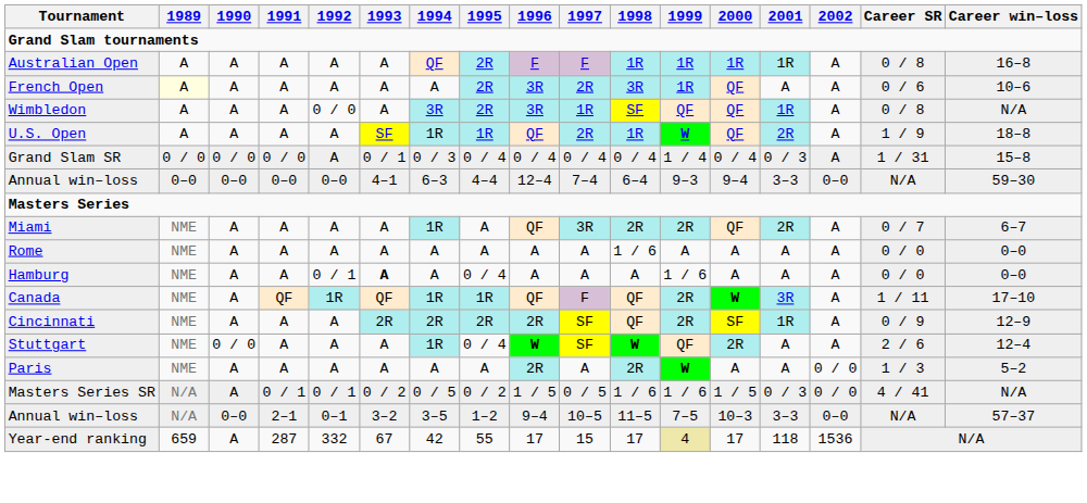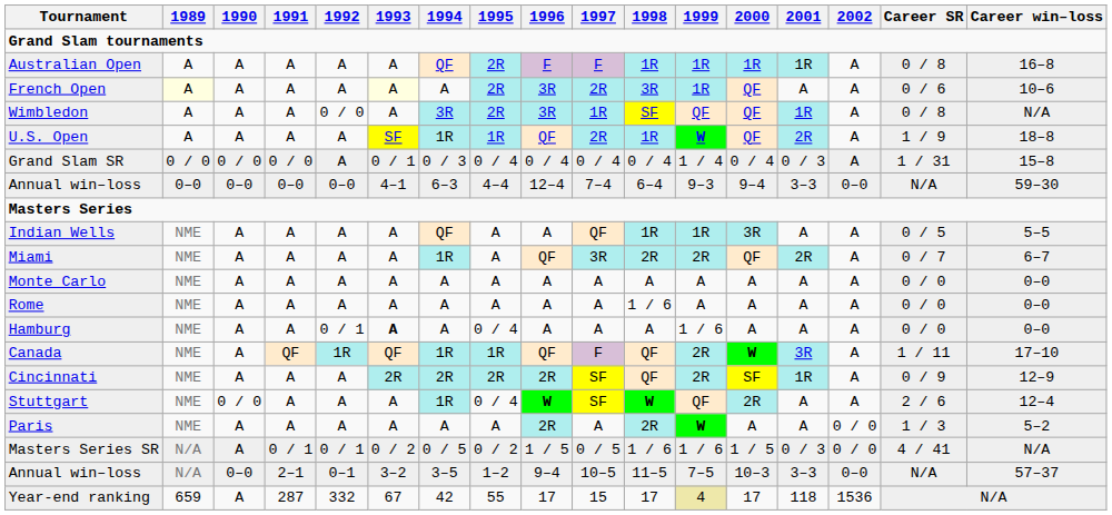 <table class="wikitable">
 <tr>
 <th>Tournament</th>
 <th><a href='#'>1989</a></th>
 <th><a href='#'>1990</a></th>
 <th><a href='#'>1991</a></th>
 <th><a href='#'>1992</a></th>
 <th><a href='#'>1993</a></th>
 <th><a href='#'>1994</a></th>
 <th><a href='#'>1995</a></th>
 <th><a href='#'>1996</a></th>
 <th><a href='#'>1997</a></th>
 <th><a href='#'>1998</a></th>
 <th><a href='#'>1999</a></th>
 <th><a href='#'>2000</a></th>
 <th><a href='#'>2001</a></th>
 <th><a href='#'>2002</a></th>
 <th>Career SR</th>
 <th>Career win–loss</th>
 </tr>
 <tr>
 <td colspan="17"><strong>Grand Slam tournaments</strong></td>
 </tr>
 <tr>
 <td bgcolor="#efefef"><a href='#'>Australian Open</a></td>
 <td align="center">A</td>
 <td align="center">A</td>
 <td align="center">A</td>
 <td align="center">A</td>
 <td align="center">A</td>
 <td align="center" style="background:#ffebcd;"><a href='#'>QF</a></td>
 <td align="center" style="background:#afeeee;"><a href='#'>2R</a></td>
 <td align="center" style="background:#D8BFD8;"><a href='#'>F</a></td>
 <td align="center" style="background:#D8BFD8;"><a href='#'>F</a></td>
 <td align="center" style="background:#afeeee;"><a href='#'>1R</a></td>
 <td align="center" style="background:#afeeee;"><a href='#'>1R</a></td>
 <td align="center" style="background:#afeeee;"><a href='#'>1R</a></td>
 <td align="center" style="background:#afeeee;">1R</td>
 <td align="center">A</td>
 <td align="center" style="background:#EFEFEF;">0 / 8</td>
 <td align="center" style="background:#EFEFEF;">16–8</td>
 </tr>
 <tr>
 <td bgcolor="#efefef"><a href='#'>French Open</a></td>
 <td align="center" style="background: lightyellow;">A</td>
 <td align="center">A</td>
 <td align="center">A</td>
 <td align="center">A</td>
-<td align="center">A</td>
+<td align="center" style="background: lightyellow;">A</td>
 <td align="center">A</td>
 <td align="center" style="background:#afeeee;"><a href='#'>2R</a></td>
 <td align="center" style="background:#afeeee;"><a href='#'>3R</a></td>
 <td align="center" style="background:#afeeee;"><a href='#'>2R</a></td>
 <td align="center" style="background:#afeeee;"><a href='#'>3R</a></td>
 <td align="center" style="background:#afeeee;"><a href='#'>1R</a></td>
 <td align="center" style="background:#ffebcd;"><a href='#'>QF</a></td>
 <td align="center">A</td>
 <td align="center">A</td>
 <td align="center" style="background:#EFEFEF;">0 / 6</td>
 <td align="center" style="background:#EFEFEF;">10–6</td>
 </tr>
 <tr>
 <td bgcolor="#efefef"><a href='#'>Wimbledon</a></td>
 <td align="center">A</td>
 <td align="center">A</td>
 <td align="center">A</td>
 <td align="center">0 / 0</td>
 <td align="center">A</td>
 <td align="center" style="background:#afeeee;"><a href='#'>3R</a></td>
 <td align="center" style="background:#afeeee;"><a href='#'>2R</a></td>
 <td align="center" style="background:#afeeee;"><a href='#'>3R</a></td>
 <td align="center" style="background:#afeeee;"><a href='#'>1R</a></td>
 <td align="center" style="background:yellow;"><a href='#'>SF</a></td>
 <td align="center" style="background:#ffebcd;"><a href='#'>QF</a></td>
 <td align="center" style="background:#ffebcd;"><a href='#'>QF</a></td>
 <td align="center" style="background:#afeeee;"><a href='#'>1R</a></td>
 <td align="center">A</td>
 <td align="center" style="background:#EFEFEF;">0 / 8</td>
 <td align="center" style="background:#EFEFEF;">N/A</td>
 </tr>
 <tr>
 <td bgcolor="#efefef"><a href='#'>U.S. Open</a></td>
 <td align="center">A</td>
 <td align="center">A</td>
 <td align="center">A</td>
 <td align="center">A</td>
 <td align="center" style="background:yellow;"><a href='#'>SF</a></td>
 <td align="center" style="background:#afeeee;">1R</td>
 <td align="center" style="background:#afeeee;"><a href='#'>1R</a></td>
 <td align="center" style="background:#ffebcd;"><a href='#'>QF</a></td>
 <td align="center" style="background:#afeeee;"><a href='#'>2R</a></td>
 <td align="center" style="background:#afeeee;"><a href='#'>1R</a></td>
 <td align="center" style="background:#00ff00;"><a href='#'><strong>W</strong></a></td>
 <td align="center" style="background:#ffebcd;"><a href='#'>QF</a></td>
 <td align="center" style="background:#afeeee;"><a href='#'>2R</a></td>
 <td align="center">A</td>
 <td align="center" style="background:#EFEFEF;">1 / 9</td>
 <td align="center" style="background:#EFEFEF;">18–8</td>
 </tr>
 <tr bgcolor="#efefef">
 <td>Grand Slam SR</td>
 <td align="center">0 / 0</td>
 <td align="center">0 / 0</td>
 <td align="center">0 / 0</td>
 <td align="center">A</td>
 <td align="center">0 / 1</td>
 <td align="center">0 / 3</td>
 <td align="center">0 / 4</td>
 <td align="center">0 / 4</td>
 <td align="center">0 / 4</td>
 <td align="center">0 / 4</td>
 <td align="center">1 / 4</td>
 <td align="center">0 / 4</td>
 <td align="center">0 / 3</td>
 <td align="center">A</td>
 <td align="center">1 / 31</td>
 <td align="center" style="background:#EFEFEF;">15–8</td>
 </tr>
 <tr>
 <td style="background:#EFEFEF;">Annual win–loss</td>
 <td align="center" style="background:#EFEFEF;">0–0</td>
 <td align="center" style="background:#EFEFEF;">0–0</td>
 <td align="center" style="background:#EFEFEF;">0–0</td>
 <td align="center" style="background:#EFEFEF;">0–0</td>
 <td align="center" style="background:#EFEFEF;">4–1</td>
 <td align="center" style="background:#EFEFEF;">6–3</td>
 <td align="center" style="background:#EFEFEF;">4–4</td>
 <td align="center" style="background:#EFEFEF;">12–4</td>
 <td align="center" style="background:#EFEFEF;">7–4</td>
 <td align="center" style="background:#EFEFEF;">6–4</td>
 <td align="center" style="background:#EFEFEF;">9–3</td>
 <td align="center" style="background:#EFEFEF;">9–4</td>
 <td align="center" style="background:#EFEFEF;">3–3</td>
 <td align="center" style="background:#EFEFEF;">0–0</td>
 <td align="center" style="background:#EFEFEF;">N/A</td>
 <td align="center" style="background:#EFEFEF;">59–30</td>
 </tr>
 <tr>
 <td colspan="17"><strong>Masters Series</strong></td>
 </tr>
 <tr>
+<td bgcolor="#efefef"><a href='#'>Indian Wells</a></td>
+<td align="center" colspan="1" style="color:#767676;">NME</td>
+<td align="center">A</td>
+<td align="center">A</td>
+<td align="center">A</td>
+<td align="center">A</td>
+<td align="center" style="background:#ffebcd;">QF</td>
+<td align="center">A</td>
+<td align="center">A</td>
+<td align="center" style="background:#ffebcd;">QF</td>
+<td align="center" style="background:#afeeee;">1R</td>
+<td align="center" style="background:#afeeee;">1R</td>
+<td align="center" style="background:#afeeee;">3R</td>
+<td align="center">A</td>
+<td align="center">A</td>
+<td align="center" style="background:#EFEFEF;">0 / 5</td>
+<td align="center" style="background:#EFEFEF;">5–5</td>
+</tr>
+<tr>
 <td bgcolor="#efefef"><a href='#'>Miami</a></td>
 <td align="center" colspan="1" style="color:#767676;">NME</td>
 <td align="center">A</td>
 <td align="center">A</td>
 <td align="center">A</td>
 <td align="center">A</td>
 <td align="center" style="background:#afeeee;">1R</td>
 <td align="center">A</td>
 <td align="center" style="background:#ffebcd;">QF</td>
 <td align="center" style="background:#afeeee;">3R</td>
 <td align="center" style="background:#afeeee;">2R</td>
 <td align="center" style="background:#afeeee;">2R</td>
 <td align="center" style="background:#ffebcd;">QF</td>
 <td align="center" style="background:#afeeee;">2R</td>
 <td align="center">A</td>
 <td align="center" style="background:#EFEFEF;">0 / 7</td>
 <td align="center" style="background:#EFEFEF;">6–7</td>
+</tr>
+<tr>
+<td bgcolor="#efefef"><a href='#'>Monte Carlo</a></td>
+<td align="center" colspan="1" style="color:#767676;">NME</td>
+<td align="center">A</td>
+<td align="center">A</td>
+<td align="center">A</td>
+<td align="center">A</td>
+<td align="center">A</td>
+<td align="center">A</td>
+<td align="center">A</td>
+<td align="center">A</td>
+<td align="center">A</td>
+<td align="center">A</td>
+<td align="center">A</td>
+<td align="center">A</td>
+<td align="center">A</td>
+<td align="center" style="background:#EFEFEF;">0 / 0</td>
+<td align="center" style="background:#EFEFEF;">0–0</td>
 </tr>
 <tr>
 <td bgcolor="#efefef"><a href='#'>Rome</a></td>
 <td align="center" colspan="1" style="color:#767676;">NME</td>
 <td align="center">A</td>
 <td align="center">A</td>
 <td align="center">A</td>
 <td align="center">A</td>
 <td align="center">A</td>
 <td align="center">A</td>
 <td align="center">A</td>
 <td align="center">A</td>
 <td align="center">1 / 6</td>
 <td align="center">A</td>
 <td align="center">A</td>
 <td align="center">A</td>
 <td align="center">A</td>
 <td align="center" style="background:#EFEFEF;">0 / 0</td>
 <td align="center" style="background:#EFEFEF;">0–0</td>
 </tr>
 <tr>
 <td bgcolor="#efefef"><a href='#'>Hamburg</a></td>
 <td align="center" colspan="1" style="color:#767676;">NME</td>
 <td align="center">A</td>
 <td align="center">A</td>
 <td align="center">0 / 1</td>
 <td align="center"><strong>A</strong></td>
 <td align="center">A</td>
 <td align="center">0 / 4</td>
 <td align="center">A</td>
 <td align="center">A</td>
 <td align="center">A</td>
 <td align="center">1 / 6</td>
 <td align="center">A</td>
 <td align="center">A</td>
 <td align="center">A</td>
 <td align="center" style="background:#EFEFEF;">0 / 0</td>
 <td align="center" style="background:#EFEFEF;">0–0</td>
 </tr>
 <tr>
 <td bgcolor="#efefef"><a href='#'>Canada</a></td>
 <td align="center" colspan="1" style="color:#767676;">NME</td>
 <td align="center">A</td>
 <td align="center" style="background:#ffebcd;">QF</td>
 <td align="center" style="background:#afeeee;">1R</td>
 <td align="center" style="background:#ffebcd;">QF</td>
 <td align="center" style="background:#afeeee;">1R</td>
 <td align="center" style="background:#afeeee;">1R</td>
 <td align="center" style="background:#ffebcd;">QF</td>
 <td align="center" style="background:#D8BFD8;">F</td>
 <td align="center" style="background:#ffebcd;">QF</td>
 <td align="center" style="background:#afeeee;">2R</td>
 <td align="center" style="background:#00ff00;"><strong>W</strong></td>
 <td align="center" style="background:#afeeee;"><a href='#'>3R</a></td>
 <td align="center">A</td>
 <td align="center" style="background:#EFEFEF;">1 / 11</td>
 <td align="center" style="background:#EFEFEF;">17–10</td>
 </tr>
 <tr>
 <td bgcolor="#efefef"><a href='#'>Cincinnati</a></td>
 <td align="center" colspan="1" style="color:#767676;">NME</td>
 <td align="center">A</td>
 <td align="center">A</td>
 <td align="center">A</td>
 <td align="center" style="background:#afeeee;">2R</td>
 <td align="center" style="background:#afeeee;">2R</td>
 <td align="center" style="background:#afeeee;">2R</td>
 <td align="center" style="background:#afeeee;">2R</td>
 <td align="center" style="background:yellow;">SF</td>
 <td align="center" style="background:#ffebcd;">QF</td>
 <td align="center" style="background:#afeeee;">2R</td>
 <td align="center" style="background:yellow;">SF</td>
 <td align="center" style="background:#afeeee;">1R</td>
 <td align="center">A</td>
 <td align="center" style="background:#EFEFEF;">0 / 9</td>
 <td align="center" style="background:#EFEFEF;">12–9</td>
 </tr>
 <tr>
 <td bgcolor="#efefef"><a href='#'>Stuttgart</a></td>
 <td align="center" colspan="1" style="color:#767676;">NME</td>
 <td align="center">0 / 0</td>
 <td align="center">A</td>
 <td align="center">A</td>
 <td align="center">A</td>
 <td align="center" style="background:#afeeee;">1R</td>
 <td align="center">0 / 4</td>
 <td align="center" style="background:#00ff00;"><strong>W</strong></td>
 <td align="center" style="background:yellow;">SF</td>
 <td align="center" style="background:#00ff00;"><strong>W</strong></td>
 <td align="center" style="background:#ffebcd;">QF</td>
 <td align="center" style="background:#afeeee;">2R</td>
 <td align="center">A</td>
 <td align="center">A</td>
 <td align="center" style="background:#EFEFEF;">2 / 6</td>
 <td align="center" style="background:#EFEFEF;">12–4</td>
 </tr>
 <tr>
 <td bgcolor="#efefef"><a href='#'>Paris</a></td>
 <td align="center" colspan="1" style="color:#767676;">NME</td>
 <td align="center">A</td>
 <td align="center">A</td>
 <td align="center">A</td>
 <td align="center">A</td>
 <td align="center">A</td>
 <td align="center">A</td>
 <td align="center" style="background:#afeeee;">2R</td>
 <td align="center">A</td>
 <td align="center" style="background:#afeeee;">2R</td>
 <td align="center" style="background:#00ff00;"><strong>W</strong></td>
 <td align="center">A</td>
 <td align="center">A</td>
 <td align="center">0 / 0</td>
 <td align="center" style="background:#EFEFEF;">1 / 3</td>
 <td align="center" style="background:#EFEFEF;">5–2</td>
 </tr>
 <tr bgcolor="#efefef">
 <td>Masters Series SR</td>
 <td align="center" colspan="1" style="color:#767676;">N/A</td>
 <td align="center">A</td>
 <td align="center">0 / 1</td>
 <td align="center">0 / 1</td>
 <td align="center">0 / 2</td>
 <td align="center">0 / 5</td>
 <td align="center">0 / 2</td>
 <td align="center">1 / 5</td>
 <td align="center">0 / 5</td>
 <td align="center">1 / 6</td>
 <td align="center">1 / 6</td>
 <td align="center">1 / 5</td>
 <td align="center">0 / 3</td>
 <td align="center">0 / 0</td>
 <td align="center">4 / 41</td>
 <td align="center" style="background:#EFEFEF;">N/A</td>
 </tr>
 <tr bgcolor="#efefef">
 <td style="background:#EFEFEF;">Annual win–loss</td>
 <td align="center" colspan="1" style="color:#767676;">N/A</td>
 <td align="center" style="background:#EFEFEF;">0–0</td>
 <td align="center" style="background:#EFEFEF;">2–1</td>
 <td align="center" style="background:#EFEFEF;">0–1</td>
 <td align="center" style="background:#EFEFEF;">3–2</td>
 <td align="center" style="background:#EFEFEF;">3–5</td>
 <td align="center" style="background:#EFEFEF;">1–2</td>
 <td align="center" style="background:#EFEFEF;">9–4</td>
 <td align="center" style="background:#EFEFEF;">10–5</td>
 <td align="center" style="background:#EFEFEF;">11–5</td>
 <td align="center" style="background:#EFEFEF;">7–5</td>
 <td align="center" style="background:#EFEFEF;">10–3</td>
 <td align="center" style="background:#EFEFEF;">3–3</td>
 <td align="center" style="background:#EFEFEF;">0–0</td>
 <td align="center" style="background:#EFEFEF;">N/A</td>
 <td align="center" style="background:#EFEFEF;">57–37</td>
 </tr>
 <tr>
 <td style="background:#EFEFEF;">Year-end ranking</td>
 <td align="center">659</td>
 <td align="center">A</td>
 <td align="center">287</td>
 <td align="center">332</td>
 <td align="center">67</td>
 <td align="center">42</td>
 <td align="center">55</td>
 <td align="center">17</td>
 <td align="center">15</td>
 <td align="center">17</td>
 <td align="center" style="background:#EEE8AA;">4</td>
 <td align="center">17</td>
 <td align="center">118</td>
 <td align="center">1536</td>
 <td colspan=2 align="center" style="background:#EFEFEF;">N/A</td>
 </tr>
 </table>
